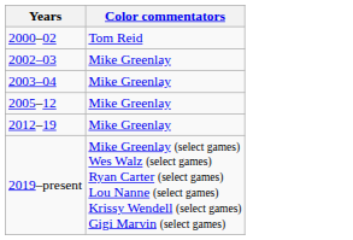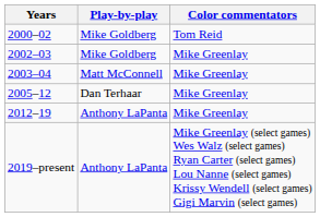 <table class="wikitable">
 <tr>
 <th>Years</th>
+<th><a href='#'>Play-by-play</a></th>
 <th><a href='#'>Color commentators</a></th>
 </tr>
 <tr>
 <td><a href='#'>2000</a>–<a href='#'>02</a></td>
+<td><a href='#'>Mike Goldberg</a></td>
 <td><a href='#'>Tom Reid</a></td>
 </tr>
 <tr>
 <td><a href='#'>2002–03</a></td>
+<td><a href='#'>Mike Goldberg</a></td>
 <td><a href='#'>Mike Greenlay</a></td>
 </tr>
 <tr>
 <td><a href='#'>2003–04</a></td>
+<td><a href='#'>Matt McConnell</a></td>
 <td><a href='#'>Mike Greenlay</a></td>
 </tr>
 <tr>
 <td><a href='#'>2005</a>–<a href='#'>12</a></td>
+<td>Dan Terhaar</td>
 <td><a href='#'>Mike Greenlay</a></td>
 </tr>
 <tr>
 <td><a href='#'>2012</a>–<a href='#'>19</a></td>
+<td><a href='#'>Anthony LaPanta</a></td>
 <td><a href='#'>Mike Greenlay</a></td>
 </tr>
 <tr>
 <td><a href='#'>2019</a>–present</td>
+<td><a href='#'>Anthony LaPanta</a></td>
 <td><a href='#'>Mike Greenlay</a> <small>(select games)</small><br><a href='#'>Wes Walz</a> <small>(select games)</small><br><a href='#'>Ryan Carter</a> <small>(select games)</small><br><a href='#'>Lou Nanne</a> <small>(select games)</small><br><a href='#'>Krissy Wendell</a> <small>(select games)</small><br><a href='#'>Gigi Marvin</a> <small>(select games)</small></td>
 </tr>
 </table>
